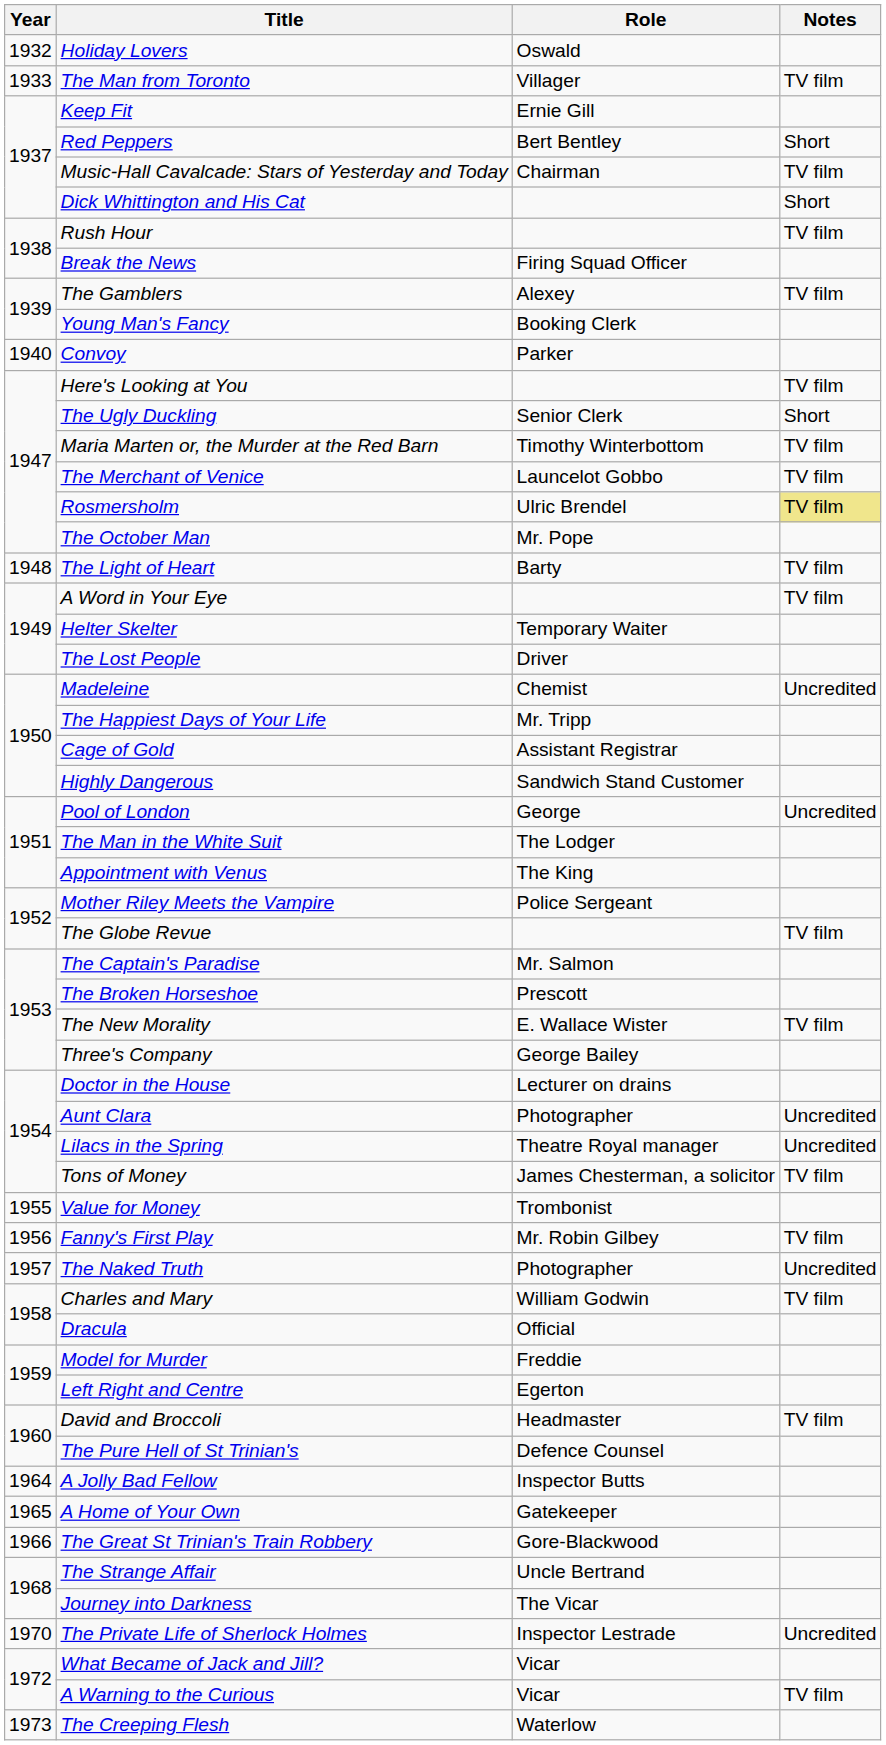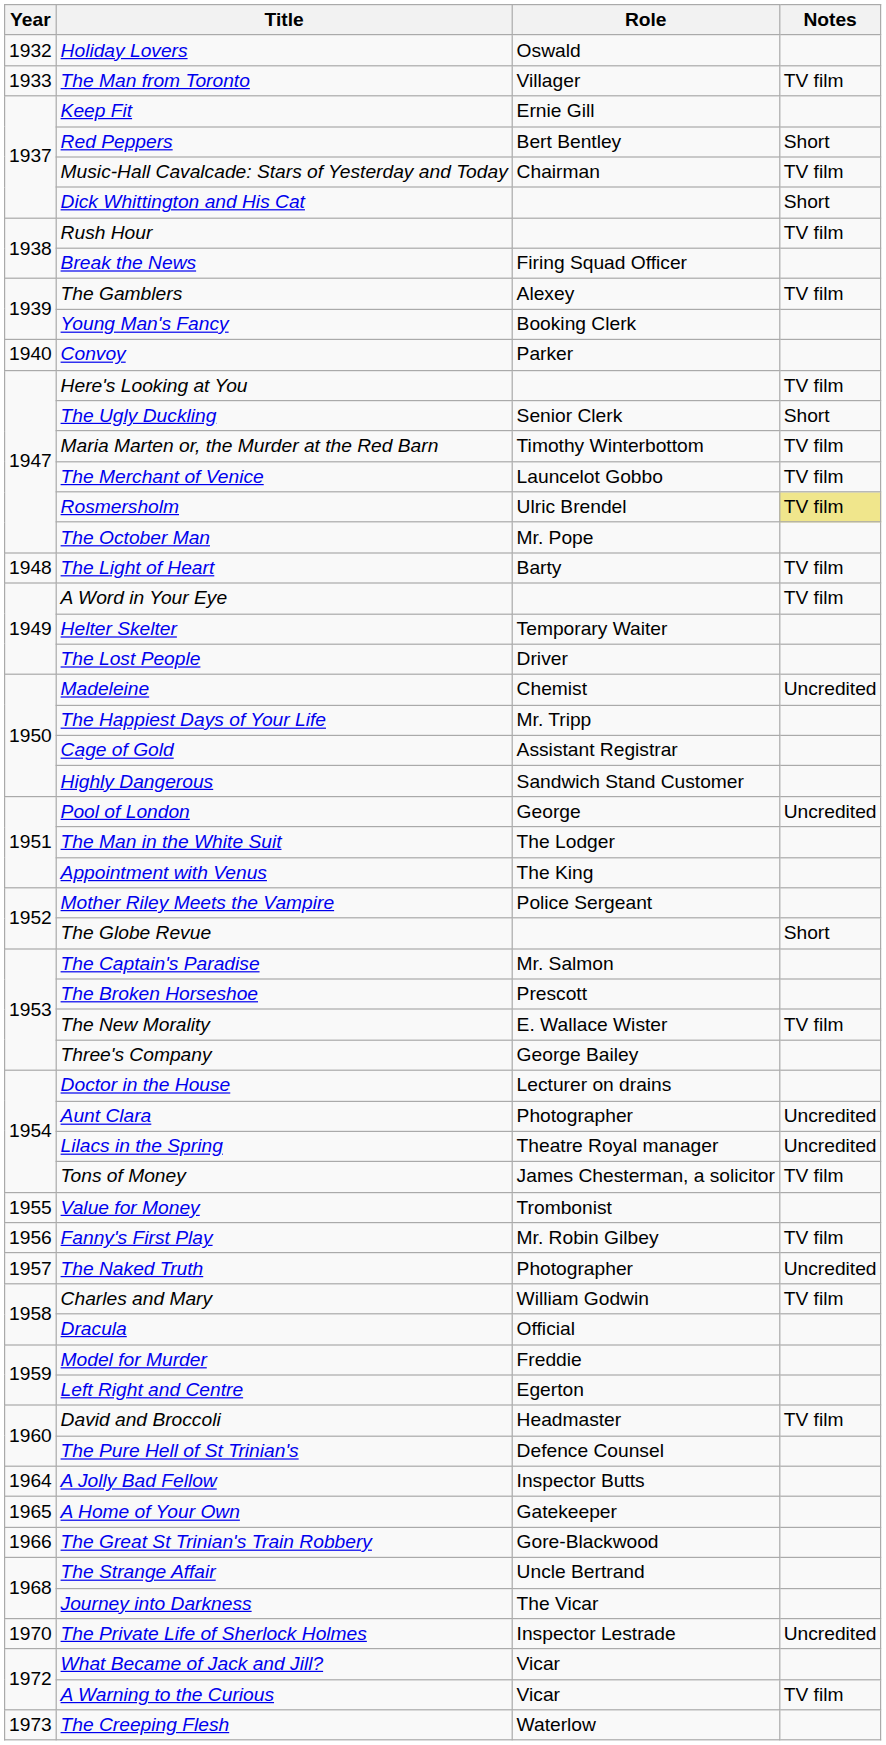 <table class="wikitable">
 <tr>
 <th>Year</th>
 <th>Title</th>
 <th>Role</th>
 <th>Notes</th>
 </tr>
 <tr>
 <td>1932</td>
 <td><em><a href='#'>Holiday Lovers</a></em></td>
 <td>Oswald</td>
 <td></td>
 </tr>
 <tr>
 <td>1933</td>
 <td><em><a href='#'>The Man from Toronto</a></em></td>
 <td>Villager</td>
 <td>TV film</td>
 </tr>
 <tr>
 <td rowspan="4">1937</td>
 <td><em><a href='#'>Keep Fit</a></em></td>
 <td>Ernie Gill</td>
 <td></td>
 </tr>
 <tr>
 <td><em><a href='#'>Red Peppers</a></em></td>
 <td>Bert Bentley</td>
 <td>Short</td>
 </tr>
 <tr>
 <td><em>Music-Hall Cavalcade: Stars of Yesterday and Today</em></td>
 <td>Chairman</td>
 <td>TV film</td>
 </tr>
 <tr>
 <td><em><a href='#'>Dick Whittington and His Cat</a></em></td>
 <td></td>
 <td>Short</td>
 </tr>
 <tr>
 <td rowspan="2">1938</td>
 <td><em>Rush Hour</em></td>
 <td></td>
 <td>TV film</td>
 </tr>
 <tr>
 <td><em><a href='#'>Break the News</a></em></td>
 <td>Firing Squad Officer</td>
 <td></td>
 </tr>
 <tr>
 <td rowspan="2">1939</td>
 <td><em>The Gamblers</em></td>
 <td>Alexey</td>
 <td>TV film</td>
 </tr>
 <tr>
 <td><em><a href='#'>Young Man's Fancy</a></em></td>
 <td>Booking Clerk</td>
 <td></td>
 </tr>
 <tr>
 <td>1940</td>
 <td><em><a href='#'>Convoy</a></em></td>
 <td>Parker</td>
 <td></td>
 </tr>
 <tr>
 <td rowspan="6">1947</td>
 <td><em>Here's Looking at You</em></td>
 <td></td>
 <td>TV film</td>
 </tr>
 <tr>
 <td><em><a href='#'>The Ugly Duckling</a></em></td>
 <td>Senior Clerk</td>
 <td>Short</td>
 </tr>
 <tr>
 <td><em>Maria Marten or, the Murder at the Red Barn</em></td>
 <td>Timothy Winterbottom</td>
 <td>TV film</td>
 </tr>
 <tr>
 <td><em><a href='#'>The Merchant of Venice</a></em></td>
 <td>Launcelot Gobbo</td>
 <td>TV film</td>
 </tr>
 <tr>
 <td><em><a href='#'>Rosmersholm</a></em></td>
 <td>Ulric Brendel</td>
 <td style="background: khaki;">TV film</td>
 </tr>
 <tr>
 <td><em><a href='#'>The October Man</a></em></td>
 <td>Mr. Pope</td>
 <td></td>
 </tr>
 <tr>
 <td>1948</td>
 <td><em><a href='#'>The Light of Heart</a></em></td>
 <td>Barty</td>
 <td>TV film</td>
 </tr>
 <tr>
 <td rowspan="3">1949</td>
 <td><em>A Word in Your Eye</em></td>
 <td></td>
 <td>TV film</td>
 </tr>
 <tr>
 <td><em><a href='#'>Helter Skelter</a></em></td>
 <td>Temporary Waiter</td>
 <td></td>
 </tr>
 <tr>
 <td><em><a href='#'>The Lost People</a></em></td>
 <td>Driver</td>
 <td></td>
 </tr>
 <tr>
 <td rowspan="4">1950</td>
 <td><em><a href='#'>Madeleine</a></em></td>
 <td>Chemist</td>
 <td>Uncredited</td>
 </tr>
 <tr>
 <td><em><a href='#'>The Happiest Days of Your Life</a></em></td>
 <td>Mr. Tripp</td>
 <td></td>
 </tr>
 <tr>
 <td><em><a href='#'>Cage of Gold</a></em></td>
 <td>Assistant Registrar</td>
 <td></td>
 </tr>
 <tr>
 <td><em><a href='#'>Highly Dangerous</a></em></td>
 <td>Sandwich Stand Customer</td>
 <td></td>
 </tr>
 <tr>
 <td rowspan="3">1951</td>
 <td><em><a href='#'>Pool of London</a></em></td>
 <td>George</td>
 <td>Uncredited</td>
 </tr>
 <tr>
 <td><em><a href='#'>The Man in the White Suit</a></em></td>
 <td>The Lodger</td>
 <td></td>
 </tr>
 <tr>
 <td><em><a href='#'>Appointment with Venus</a></em></td>
 <td>The King</td>
 <td></td>
 </tr>
 <tr>
 <td rowspan="2">1952</td>
 <td><em><a href='#'>Mother Riley Meets the Vampire</a></em></td>
 <td>Police Sergeant</td>
 <td></td>
 </tr>
 <tr>
 <td><em>The Globe Revue</em></td>
 <td></td>
-<td>TV film</td>
+<td>Short</td>
 </tr>
 <tr>
 <td rowspan="4">1953</td>
 <td><em><a href='#'>The Captain's Paradise</a></em></td>
 <td>Mr. Salmon</td>
 <td></td>
 </tr>
 <tr>
 <td><em><a href='#'>The Broken Horseshoe</a></em></td>
 <td>Prescott</td>
 <td></td>
 </tr>
 <tr>
 <td><em>The New Morality</em></td>
 <td>E. Wallace Wister</td>
 <td>TV film</td>
 </tr>
 <tr>
 <td><em>Three's Company</em></td>
 <td>George Bailey</td>
 <td></td>
 </tr>
 <tr>
 <td rowspan="4">1954</td>
 <td><em><a href='#'>Doctor in the House</a></em></td>
 <td>Lecturer on drains</td>
 <td></td>
 </tr>
 <tr>
 <td><em><a href='#'>Aunt Clara</a></em></td>
 <td>Photographer</td>
 <td>Uncredited</td>
 </tr>
 <tr>
 <td><em><a href='#'>Lilacs in the Spring</a></em></td>
 <td>Theatre Royal manager</td>
 <td>Uncredited</td>
 </tr>
 <tr>
 <td><em>Tons of Money</em></td>
 <td>James Chesterman, a solicitor</td>
 <td>TV film</td>
 </tr>
 <tr>
 <td>1955</td>
 <td><em><a href='#'>Value for Money</a></em></td>
 <td>Trombonist</td>
 <td></td>
 </tr>
 <tr>
 <td>1956</td>
 <td><em><a href='#'>Fanny's First Play</a></em></td>
 <td>Mr. Robin Gilbey</td>
 <td>TV film</td>
 </tr>
 <tr>
 <td>1957</td>
 <td><em><a href='#'>The Naked Truth</a></em></td>
 <td>Photographer</td>
 <td>Uncredited</td>
 </tr>
 <tr>
 <td rowspan="2">1958</td>
 <td><em>Charles and Mary</em></td>
 <td>William Godwin</td>
 <td>TV film</td>
 </tr>
 <tr>
 <td><em><a href='#'>Dracula</a></em></td>
 <td>Official</td>
 <td></td>
 </tr>
 <tr>
 <td rowspan="2">1959</td>
 <td><em><a href='#'>Model for Murder</a></em></td>
 <td>Freddie</td>
 <td></td>
 </tr>
 <tr>
 <td><em><a href='#'>Left Right and Centre</a></em></td>
 <td>Egerton</td>
 <td></td>
 </tr>
 <tr>
 <td rowspan="2">1960</td>
 <td><em>David and Broccoli</em></td>
 <td>Headmaster</td>
 <td>TV film</td>
 </tr>
 <tr>
 <td><em><a href='#'>The Pure Hell of St Trinian's</a></em></td>
 <td>Defence Counsel</td>
 <td></td>
 </tr>
 <tr>
 <td>1964</td>
 <td><em><a href='#'>A Jolly Bad Fellow</a></em></td>
 <td>Inspector Butts</td>
 <td></td>
 </tr>
 <tr>
 <td>1965</td>
 <td><em><a href='#'>A Home of Your Own</a></em></td>
 <td>Gatekeeper</td>
 <td></td>
 </tr>
 <tr>
 <td>1966</td>
 <td><em><a href='#'>The Great St Trinian's Train Robbery</a></em></td>
 <td>Gore-Blackwood</td>
 <td></td>
 </tr>
 <tr>
 <td rowspan="2">1968</td>
 <td><em><a href='#'>The Strange Affair</a></em></td>
 <td>Uncle Bertrand</td>
 <td></td>
 </tr>
 <tr>
 <td><em><a href='#'>Journey into Darkness</a></em></td>
 <td>The Vicar</td>
 <td></td>
 </tr>
 <tr>
 <td>1970</td>
 <td><em><a href='#'>The Private Life of Sherlock Holmes</a></em></td>
 <td>Inspector Lestrade</td>
 <td>Uncredited</td>
 </tr>
 <tr>
 <td rowspan="2">1972</td>
 <td><em><a href='#'>What Became of Jack and Jill?</a></em></td>
 <td>Vicar</td>
 <td></td>
 </tr>
 <tr>
 <td><em><a href='#'>A Warning to the Curious</a></em></td>
 <td>Vicar</td>
 <td>TV film</td>
 </tr>
 <tr>
 <td>1973</td>
 <td><em><a href='#'>The Creeping Flesh</a></em></td>
 <td>Waterlow</td>
 <td></td>
 </tr>
 </table>
